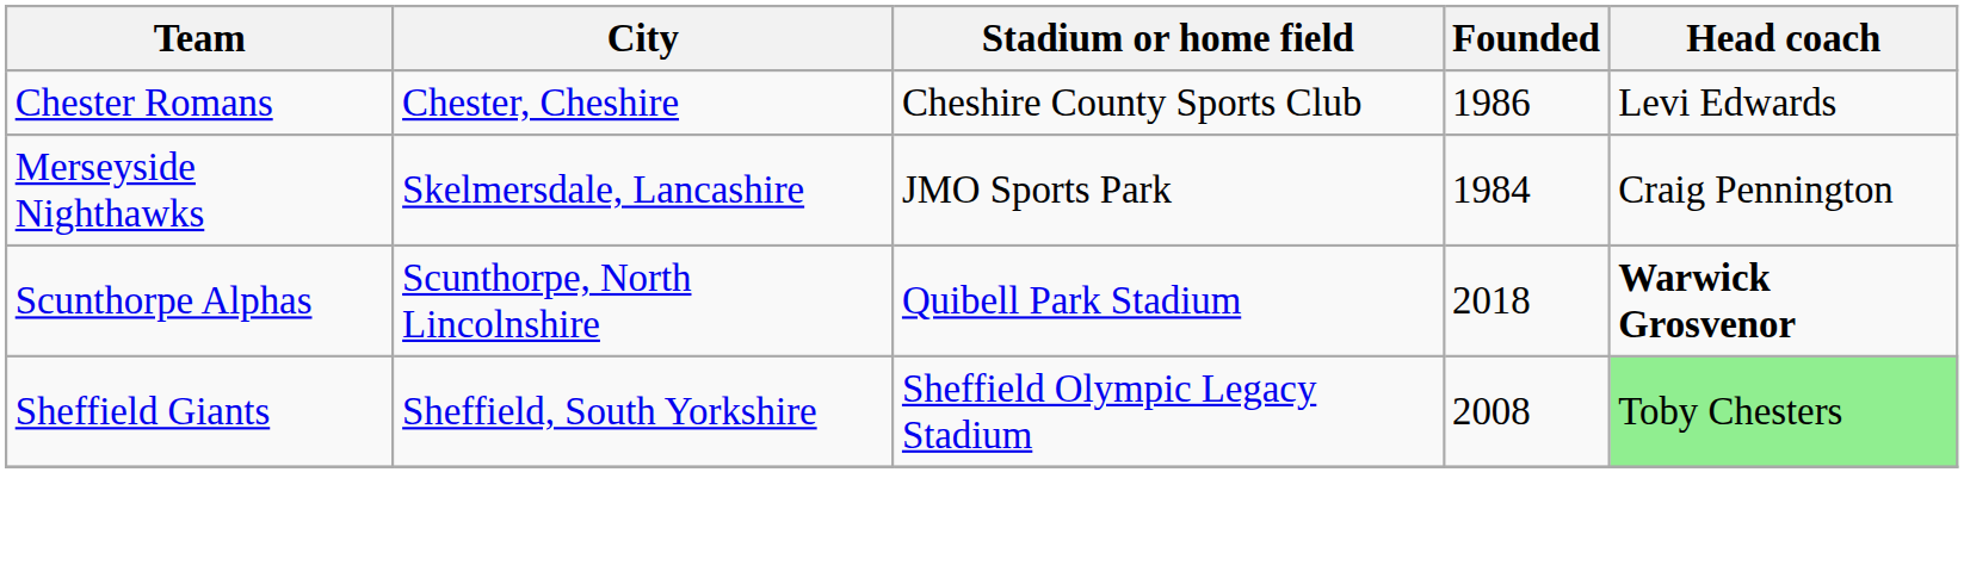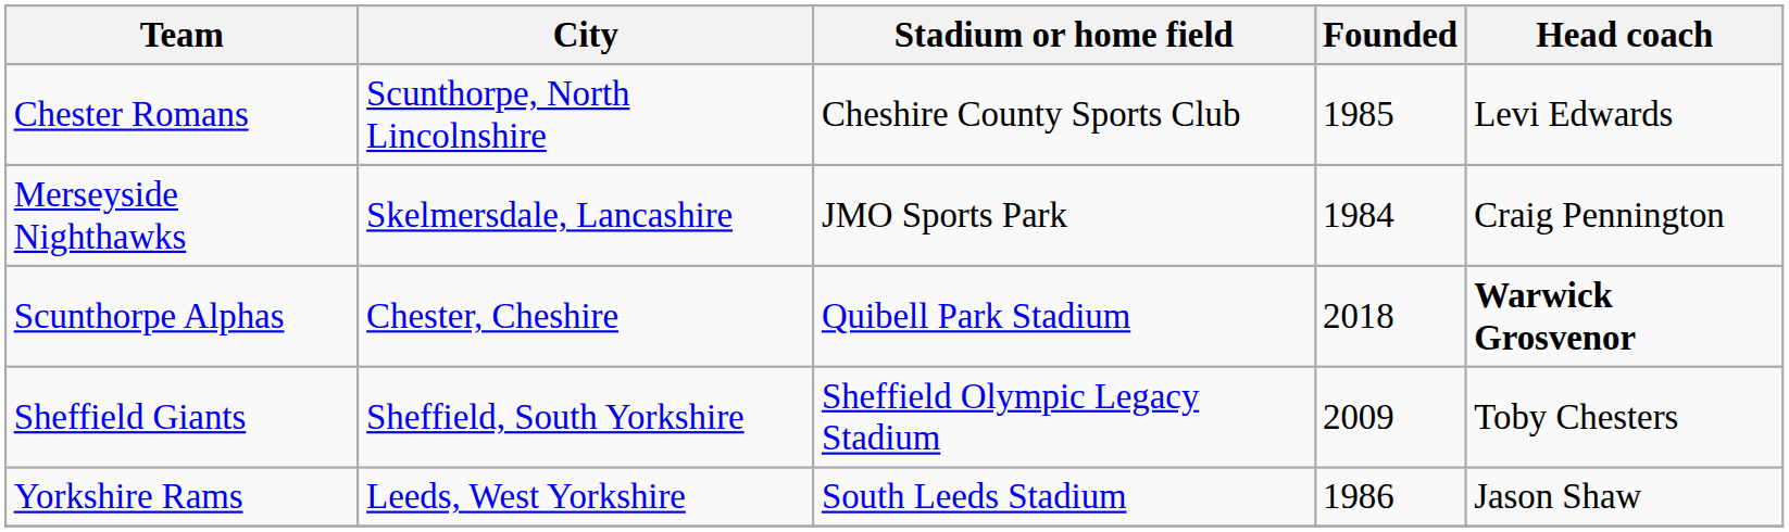 <table class="wikitable" style="text-align:center; font-size:95%;width:60%; text-align:left">
 <tr>
 <th><strong>Team</strong></th>
 <th><strong>City</strong></th>
 <th><strong>Stadium or home field</strong></th>
 <th><strong>Founded</strong></th>
 <th><strong>Head coach</strong></th>
 </tr>
 <tr --->
 <td> <a href='#'>Chester Romans</a></td>
-<td> <a href='#'>Chester, Cheshire</a></td>
+<td> <a href='#'>Scunthorpe, North Lincolnshire</a></td>
 <td>Cheshire County Sports Club</td>
-<td>1986</td>
+<td>1985</td>
 <td>Levi Edwards</td>
 </tr>
 <tr --->
 <td> <a href='#'>Merseyside Nighthawks</a></td>
 <td> <a href='#'>Skelmersdale, Lancashire</a></td>
 <td>JMO Sports Park</td>
 <td>1984</td>
 <td>Craig Pennington</td>
 </tr>
 <tr --->
 <td> <a href='#'>Scunthorpe Alphas</a></td>
-<td> <a href='#'>Scunthorpe, North Lincolnshire</a></td>
+<td> <a href='#'>Chester, Cheshire</a></td>
 <td><a href='#'>Quibell Park Stadium</a></td>
 <td>2018</td>
 <td><strong>Warwick Grosvenor</strong></td>
 </tr>
 <tr --->
 <td> <a href='#'>Sheffield Giants</a></td>
 <td> <a href='#'>Sheffield, South Yorkshire</a></td>
 <td><a href='#'>Sheffield Olympic Legacy Stadium</a></td>
-<td>2008</td>
-<td style="background: lightgreen;">Toby Chesters</td>
+<td>2009</td>
+<td>Toby Chesters</td>
+</tr>
+<tr --->
+<td> <a href='#'>Yorkshire Rams</a></td>
+<td> <a href='#'>Leeds, West Yorkshire</a></td>
+<td><a href='#'>South Leeds Stadium</a></td>
+<td>1986</td>
+<td>Jason Shaw</td>
 </tr>
 <tr --->
 </tr>
 </table>
